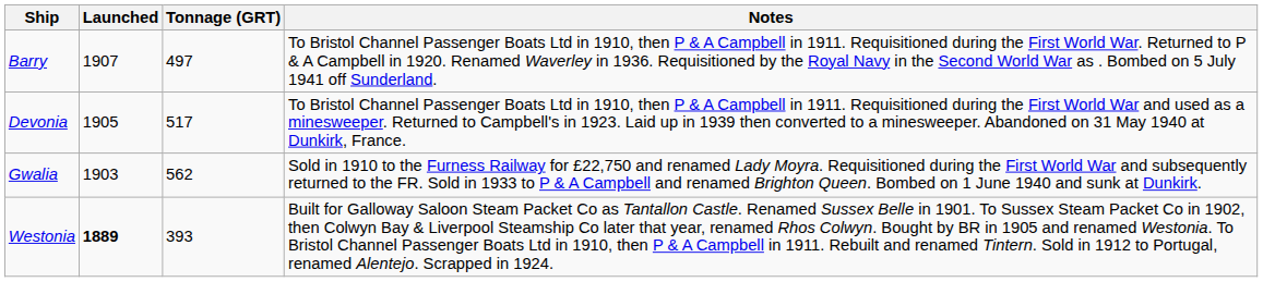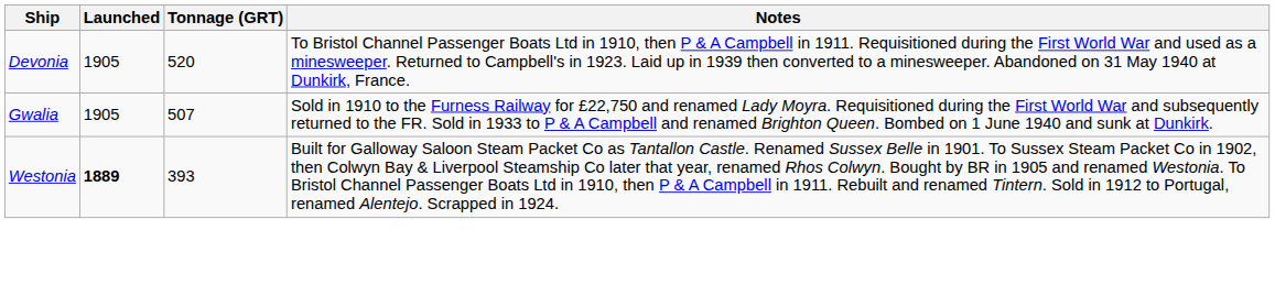 <table class="wikitable">
 <tr>
 <th>Ship</th>
 <th>Launched</th>
 <th>Tonnage (GRT)</th>
 <th>Notes</th>
 </tr>
 <tr>
-<td><a href='#'><em>Barry</em></a></td>
-<td>1907</td>
-<td>497</td>
-<td>To Bristol Channel Passenger Boats Ltd in 1910, then <a href='#'>P & A Campbell</a> in 1911. Requisitioned during the <a href='#'>First World War</a>. Returned to P & A Campbell in 1920. Renamed <em>Waverley</em> in 1936. Requisitioned by the <a href='#'>Royal Navy</a> in the <a href='#'>Second World War</a> as . Bombed on 5 July 1941 off <a href='#'>Sunderland</a>.</td>
-</tr>
-<tr>
 <td><a href='#'><em>Devonia</em></a></td>
 <td>1905</td>
-<td>517</td>
+<td>520</td>
 <td>To Bristol Channel Passenger Boats Ltd in 1910, then <a href='#'>P & A Campbell</a> in 1911. Requisitioned during the <a href='#'>First World War</a> and used as a <a href='#'>minesweeper</a>. Returned to Campbell's in 1923. Laid up in 1939 then converted to a minesweeper. Abandoned on 31 May 1940 at <a href='#'>Dunkirk</a>, France.</td>
 </tr>
 <tr>
 <td><a href='#'><em>Gwalia</em></a></td>
-<td>1903</td>
-<td>562</td>
+<td>1905</td>
+<td>507</td>
 <td>Sold in 1910 to the <a href='#'>Furness Railway</a> for £22,750 and renamed <em>Lady Moyra</em>. Requisitioned during the <a href='#'>First World War</a> and subsequently returned to the FR. Sold in 1933 to <a href='#'>P & A Campbell</a> and renamed <em>Brighton Queen</em>. Bombed on 1 June 1940 and sunk at <a href='#'>Dunkirk</a>.</td>
 </tr>
 <tr>
 <td><a href='#'><em>Westonia</em></a></td>
 <td><strong>1889</strong></td>
 <td>393</td>
 <td>Built for Galloway Saloon Steam Packet Co as <em>Tantallon Castle</em>. Renamed <em>Sussex Belle</em> in 1901. To Sussex Steam Packet Co in 1902, then Colwyn Bay & Liverpool Steamship Co later that year, renamed <em>Rhos Colwyn</em>. Bought by BR in 1905 and renamed <em>Westonia</em>. To Bristol Channel Passenger Boats Ltd in 1910, then <a href='#'>P & A Campbell</a> in 1911. Rebuilt and renamed <em>Tintern</em>. Sold in 1912 to Portugal, renamed <em>Alentejo</em>. Scrapped in 1924.</td>
 </tr>
 </table>
